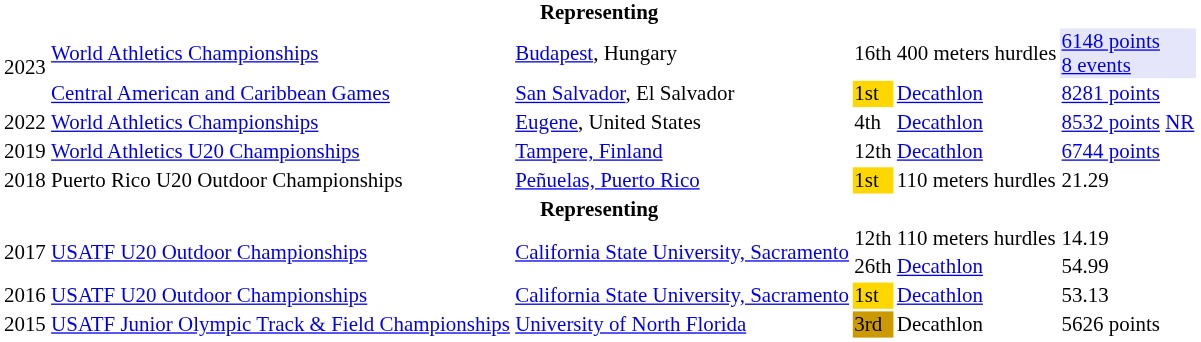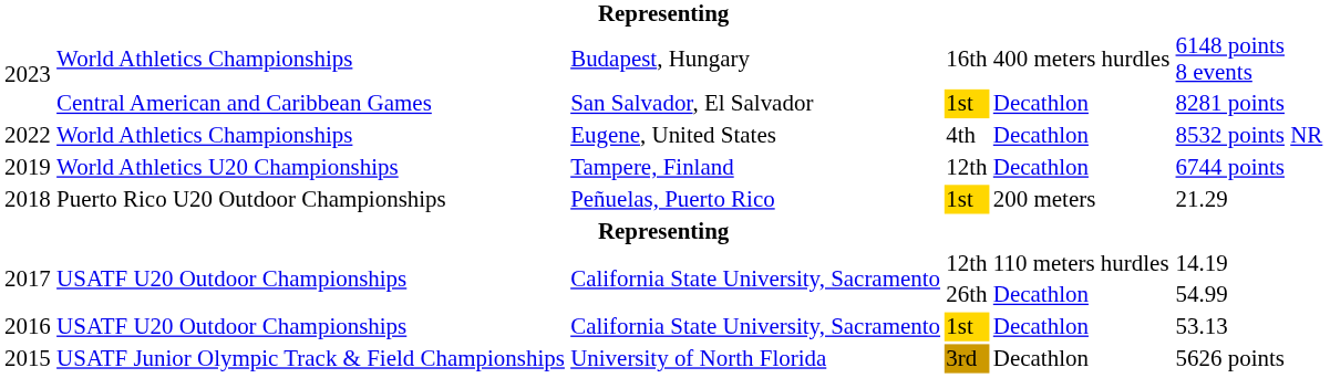 <table>
 <tr>
 <th colspan="7">Representing </th>
 </tr>
 <tr>
 <td rowspan=2>2023</td>
 <td><a href='#'>World Athletics Championships</a></td>
 <td><a href='#'>Budapest</a>, Hungary</td>
 <td>16th</td>
 <td>400 meters hurdles</td>
-<td style="background: lavender;"><a href='#'>6148 points<br> 8 events</a></td>
+<td><a href='#'>6148 points<br> 8 events</a></td>
 </tr>
 <tr>
 <td><a href='#'>Central American and Caribbean Games</a></td>
 <td><a href='#'>San Salvador</a>, El Salvador</td>
 <td bgcolor=gold>1st</td>
 <td><a href='#'>Decathlon</a></td>
 <td><a href='#'>8281 points</a></td>
 </tr>
 <tr>
 <td rowspan=1>2022</td>
 <td><a href='#'>World Athletics Championships</a></td>
 <td><a href='#'>Eugene</a>, United States</td>
 <td>4th</td>
 <td><a href='#'>Decathlon</a></td>
 <td><a href='#'>8532 points</a> <a href='#'>NR</a></td>
 </tr>
 <tr>
 <td>2019</td>
 <td><a href='#'>World Athletics U20 Championships</a></td>
 <td><a href='#'>Tampere, Finland</a></td>
 <td>12th</td>
 <td><a href='#'>Decathlon</a></td>
 <td><a href='#'>6744 points</a></td>
 </tr>
 <tr>
 <td>2018</td>
 <td rowspan=1>Puerto Rico U20 Outdoor Championships</td>
 <td rowspan=1><a href='#'>Peñuelas, Puerto Rico</a></td>
 <td bgcolor=gold>1st</td>
-<td>110 meters hurdles</td>
+<td>200 meters</td>
 <td>21.29</td>
 </tr>
 <tr>
 <th colspan="7">Representing </th>
 </tr>
 <tr>
 <td rowspan=2>2017</td>
 <td rowspan=2><a href='#'>USATF U20 Outdoor Championships</a></td>
 <td rowspan=2><a href='#'>California State University, Sacramento</a></td>
 <td>12th</td>
 <td>110 meters hurdles</td>
 <td>14.19</td>
 </tr>
 <tr>
 <td>26th</td>
 <td><a href='#'>Decathlon</a></td>
 <td>54.99</td>
 </tr>
 <tr>
 <td>2016</td>
 <td rowspan=1><a href='#'>USATF U20 Outdoor Championships</a></td>
 <td rowspan=1><a href='#'>California State University, Sacramento</a></td>
 <td bgcolor=gold>1st</td>
 <td><a href='#'>Decathlon</a></td>
 <td>53.13</td>
 </tr>
 <tr>
 <td>2015</td>
 <td><a href='#'>USATF Junior Olympic Track & Field Championships</a></td>
 <td><a href='#'>University of North Florida</a></td>
 <td bgcolor=cc9900>3rd</td>
 <td>Decathlon</td>
 <td>5626 points</td>
 </tr>
 </table>
